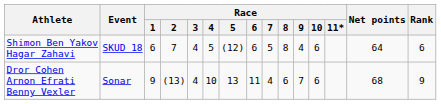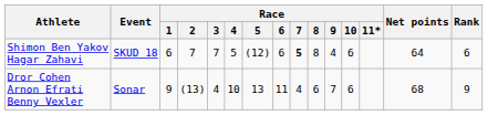 <table class=wikitable>
 <tr>
 <th rowspan="2">Athlete</th>
 <th rowspan="2">Event</th>
 <th colspan="11">Race</th>
 <th rowspan="2">Net points</th>
 <th rowspan="2">Rank</th>
 </tr>
 <tr>
 <th width="15">1</th>
 <th width="15">2</th>
 <th width="15">3</th>
 <th width="15">4</th>
 <th width="15">5</th>
 <th width="15">6</th>
 <th width="15">7</th>
 <th width="15">8</th>
 <th width="15">9</th>
 <th width="15">10</th>
 <th width="15">11*</th>
 </tr>
 <tr align=center>
 <td align=left><a href='#'>Shimon Ben Yakov</a><br><a href='#'>Hagar Zahavi</a></td>
 <td align=left><a href='#'>SKUD 18</a></td>
 <td>6</td>
 <td>7</td>
-<td>4</td>
+<td>7</td>
 <td>5</td>
 <td>(12)</td>
 <td>6</td>
-<td>5</td>
+<td><strong>5</strong></td>
 <td>8</td>
 <td>4</td>
 <td>6</td>
 <td></td>
 <td>64</td>
 <td>6</td>
 </tr>
 <tr align=center>
 <td align=left><a href='#'>Dror Cohen</a><br><a href='#'>Arnon Efrati</a><br><a href='#'>Benny Vexler</a></td>
 <td align=left><a href='#'>Sonar</a></td>
 <td>9</td>
 <td>(13)</td>
 <td>4</td>
 <td>10</td>
 <td>13</td>
 <td>11</td>
 <td>4</td>
 <td>6</td>
 <td>7</td>
 <td>6</td>
 <td></td>
 <td>68</td>
 <td>9</td>
 </tr>
 </table>
